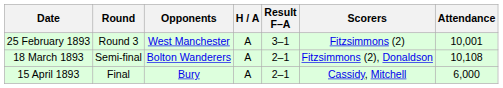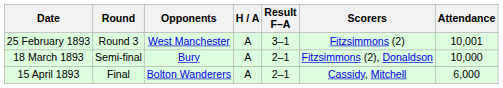 <table class="wikitable" style="text-align:center">
 <tr>
 <th>Date</th>
 <th>Round</th>
 <th>Opponents</th>
 <th>H / A</th>
 <th>Result<br>F–A</th>
 <th>Scorers</th>
 <th>Attendance</th>
 </tr>
 <tr bgcolor="#ddffdd">
 <td>25 February 1893</td>
 <td>Round 3</td>
 <td><a href='#'>West Manchester</a></td>
 <td>A</td>
 <td>3–1</td>
 <td><a href='#'>Fitzsimmons</a> (2)</td>
 <td>10,001</td>
 </tr>
 <tr bgcolor="#ddffdd">
 <td>18 March 1893</td>
 <td>Semi-final</td>
-<td><a href='#'>Bolton Wanderers</a></td>
+<td><a href='#'>Bury</a></td>
 <td>A</td>
 <td>2–1</td>
 <td><a href='#'>Fitzsimmons</a> (2), <a href='#'>Donaldson</a></td>
-<td>10,108</td>
+<td>10,000</td>
 </tr>
 <tr bgcolor="#ddffdd">
 <td>15 April 1893</td>
 <td>Final</td>
-<td><a href='#'>Bury</a></td>
+<td><a href='#'>Bolton Wanderers</a></td>
 <td>A</td>
 <td>2–1</td>
 <td><a href='#'>Cassidy</a>, <a href='#'>Mitchell</a></td>
 <td>6,000</td>
 </tr>
 </table>
